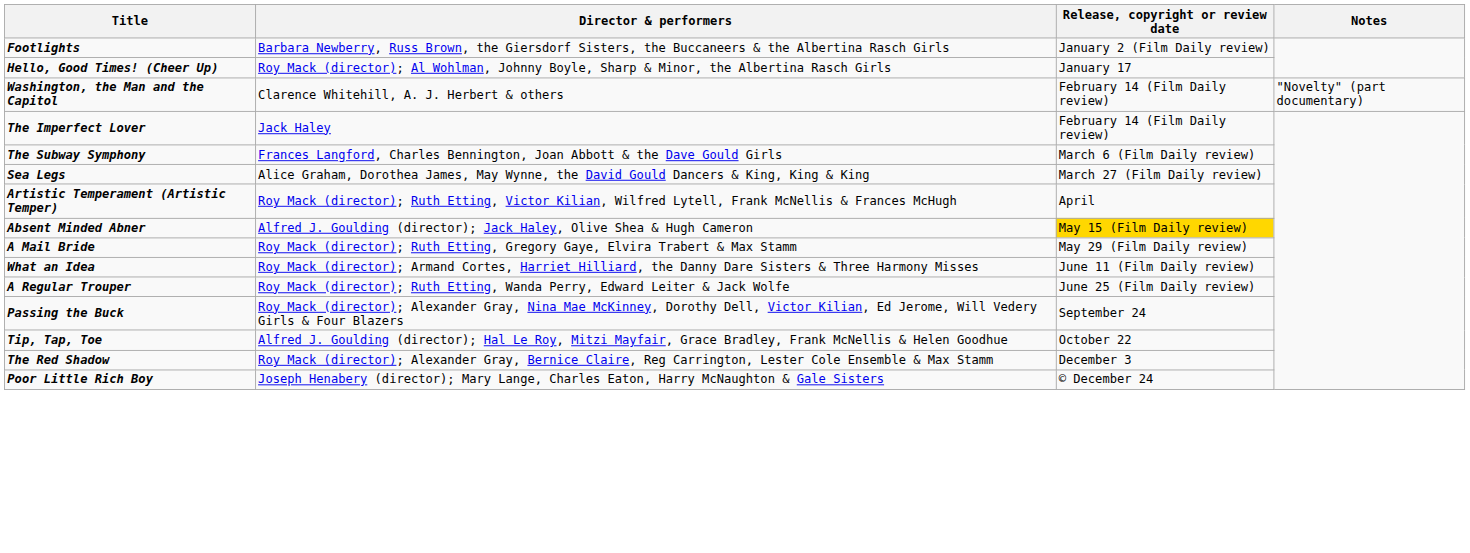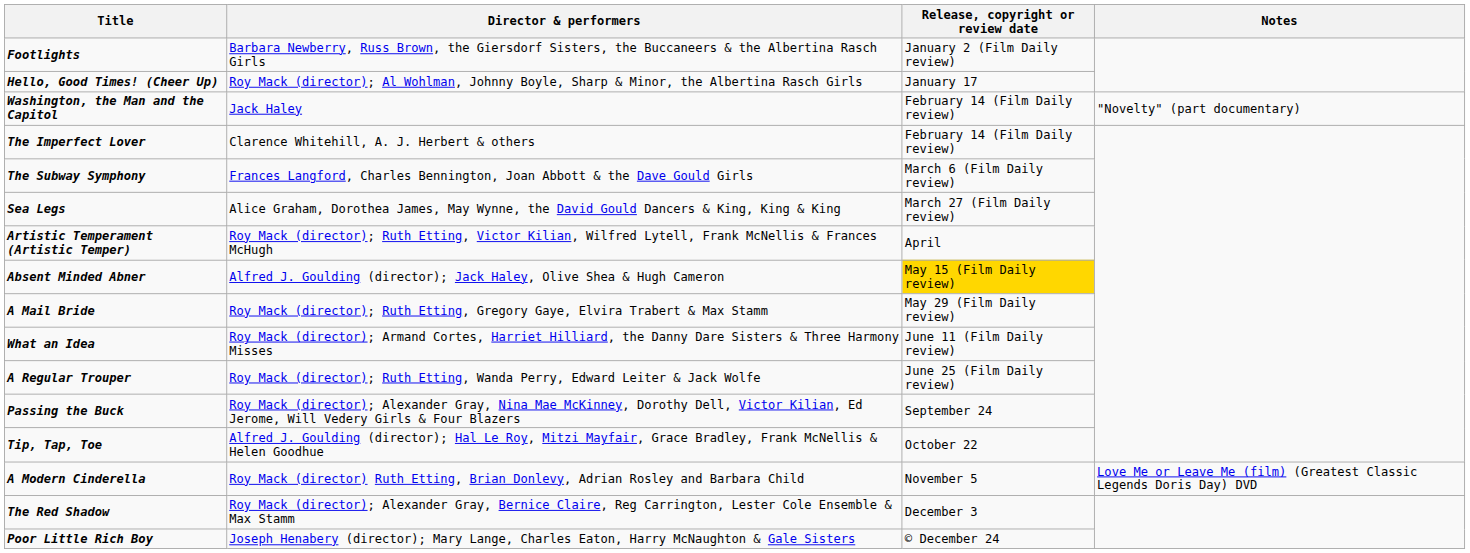 <table class="wikitable sortable" border="1">
 <tr>
 <th>Title</th>
 <th>Director & performers</th>
 <th>Release, copyright or review date</th>
 <th>Notes</th>
 </tr>
 <tr>
 <td><strong><em>Footlights</em></strong></td>
 <td><a href='#'>Barbara Newberry</a>, <a href='#'>Russ Brown</a>, the Giersdorf Sisters, the Buccaneers & the Albertina Rasch Girls</td>
 <td>January 2 (Film Daily review)</td>
 </tr>
 <tr>
 <td><strong><em>Hello, Good Times! (Cheer Up)</em></strong></td>
 <td><a href='#'>Roy Mack (director)</a>; <a href='#'>Al Wohlman</a>, Johnny Boyle, Sharp & Minor, the Albertina Rasch Girls</td>
 <td>January 17</td>
 </tr>
 <tr>
 <td><strong><em>Washington, the Man and the Capitol</em></strong></td>
-<td>Clarence Whitehill, A. J. Herbert & others</td>
+<td><a href='#'>Jack Haley</a></td>
 <td>February 14 (Film Daily review)</td>
 <td>"Novelty" (part documentary)</td>
 </tr>
 <tr>
 <td><strong><em>The Imperfect Lover</em></strong></td>
-<td><a href='#'>Jack Haley</a></td>
+<td>Clarence Whitehill, A. J. Herbert & others</td>
 <td>February 14 (Film Daily review)</td>
 </tr>
 <tr>
 <td><strong><em>The Subway Symphony</em></strong></td>
 <td><a href='#'>Frances Langford</a>, Charles Bennington, Joan Abbott & the <a href='#'>Dave Gould</a> Girls</td>
 <td>March 6 (Film Daily review)</td>
 </tr>
 <tr>
 <td><strong><em>Sea Legs</em></strong></td>
 <td>Alice Graham, Dorothea James, May Wynne, the <a href='#'>David Gould</a> Dancers & King, King & King</td>
 <td>March 27 (Film Daily review)</td>
 </tr>
 <tr>
 <td><strong><em>Artistic Temperament (Artistic Temper)</em></strong></td>
 <td><a href='#'>Roy Mack (director)</a>; <a href='#'>Ruth Etting</a>, <a href='#'>Victor Kilian</a>, Wilfred Lytell, Frank McNellis & Frances McHugh</td>
 <td>April</td>
 </tr>
 <tr>
 <td><strong><em>Absent Minded Abner</em></strong></td>
 <td><a href='#'>Alfred J. Goulding</a> (director); <a href='#'>Jack Haley</a>, Olive Shea & Hugh Cameron</td>
 <td style="background: gold;">May 15 (Film Daily review)</td>
 </tr>
 <tr>
 <td><strong><em>A Mail Bride</em></strong></td>
 <td><a href='#'>Roy Mack (director)</a>; <a href='#'>Ruth Etting</a>, Gregory Gaye, Elvira Trabert & Max Stamm</td>
 <td>May 29 (Film Daily review)</td>
 </tr>
 <tr>
 <td><strong><em>What an Idea</em></strong></td>
 <td><a href='#'>Roy Mack (director)</a>; Armand Cortes, <a href='#'>Harriet Hilliard</a>, the Danny Dare Sisters & Three Harmony Misses</td>
 <td>June 11 (Film Daily review)</td>
 </tr>
 <tr>
 <td><strong><em>A Regular Trouper</em></strong></td>
 <td><a href='#'>Roy Mack (director)</a>; <a href='#'>Ruth Etting</a>, Wanda Perry, Edward Leiter & Jack Wolfe</td>
 <td>June 25 (Film Daily review)</td>
 </tr>
 <tr>
 <td><strong><em>Passing the Buck</em></strong></td>
 <td><a href='#'>Roy Mack (director)</a>; Alexander Gray, <a href='#'>Nina Mae McKinney</a>, Dorothy Dell, <a href='#'>Victor Kilian</a>, Ed Jerome, Will Vedery Girls & Four Blazers</td>
 <td>September 24</td>
 </tr>
 <tr>
 <td><strong><em>Tip, Tap, Toe</em></strong></td>
 <td><a href='#'>Alfred J. Goulding</a> (director); <a href='#'>Hal Le Roy</a>, <a href='#'>Mitzi Mayfair</a>, Grace Bradley, Frank McNellis & Helen Goodhue</td>
 <td>October 22</td>
 </tr>
 <tr>
+<td><strong><em>A Modern Cinderella</em></strong></td>
+<td><a href='#'>Roy Mack (director)</a> <a href='#'>Ruth Etting</a>, <a href='#'>Brian Donlevy</a>, Adrian Rosley and Barbara Child</td>
+<td>November 5</td>
+<td><a href='#'>Love Me or Leave Me (film)</a> (Greatest Classic Legends Doris Day) DVD</td>
+</tr>
+<tr>
 <td><strong><em>The Red Shadow</em></strong></td>
 <td><a href='#'>Roy Mack (director)</a>; Alexander Gray, <a href='#'>Bernice Claire</a>, Reg Carrington, Lester Cole Ensemble & Max Stamm</td>
 <td>December 3</td>
 </tr>
 <tr>
 <td><strong><em>Poor Little Rich Boy</em></strong></td>
 <td><a href='#'>Joseph Henabery</a> (director); Mary Lange, Charles Eaton, Harry McNaughton & <a href='#'>Gale Sisters</a></td>
 <td>© December 24</td>
 </tr>
 </table>
